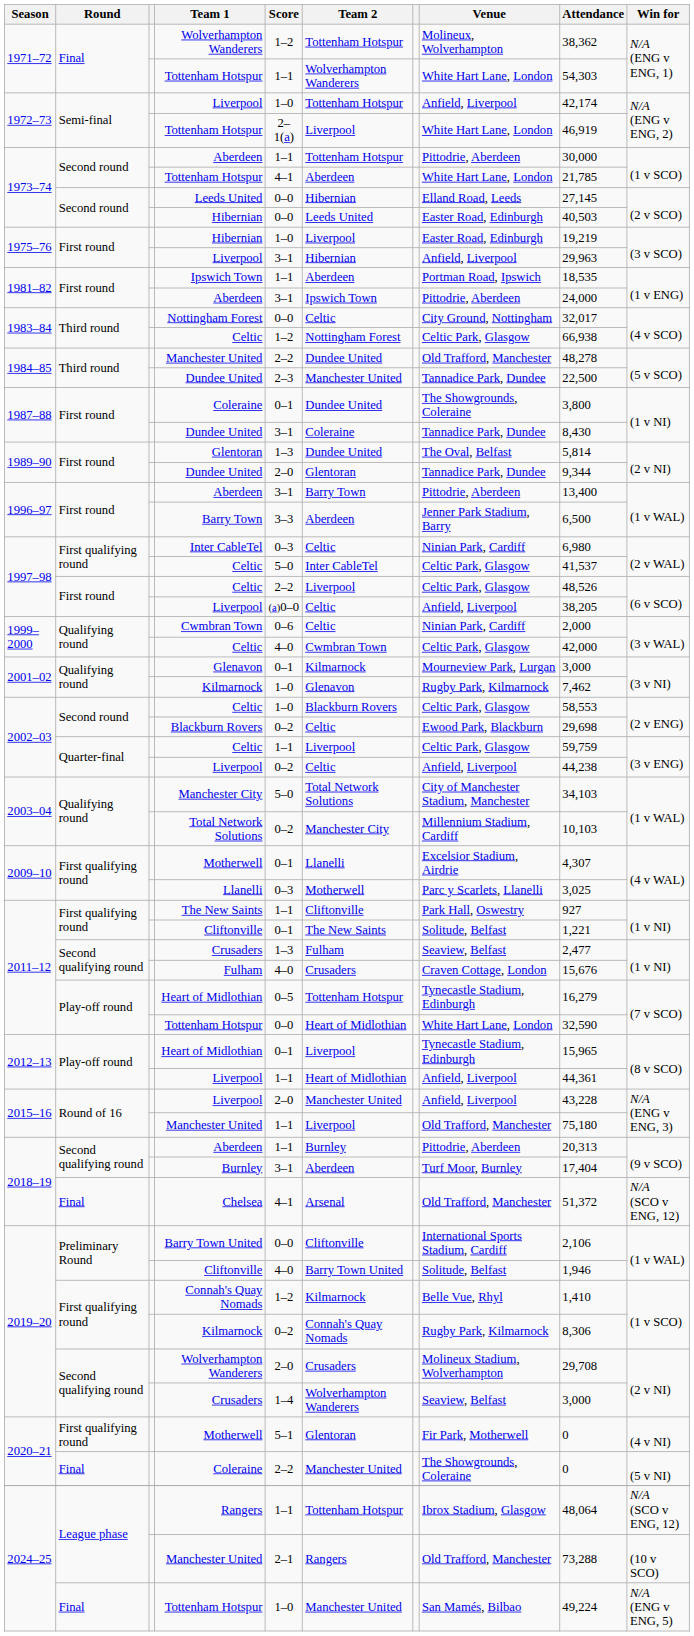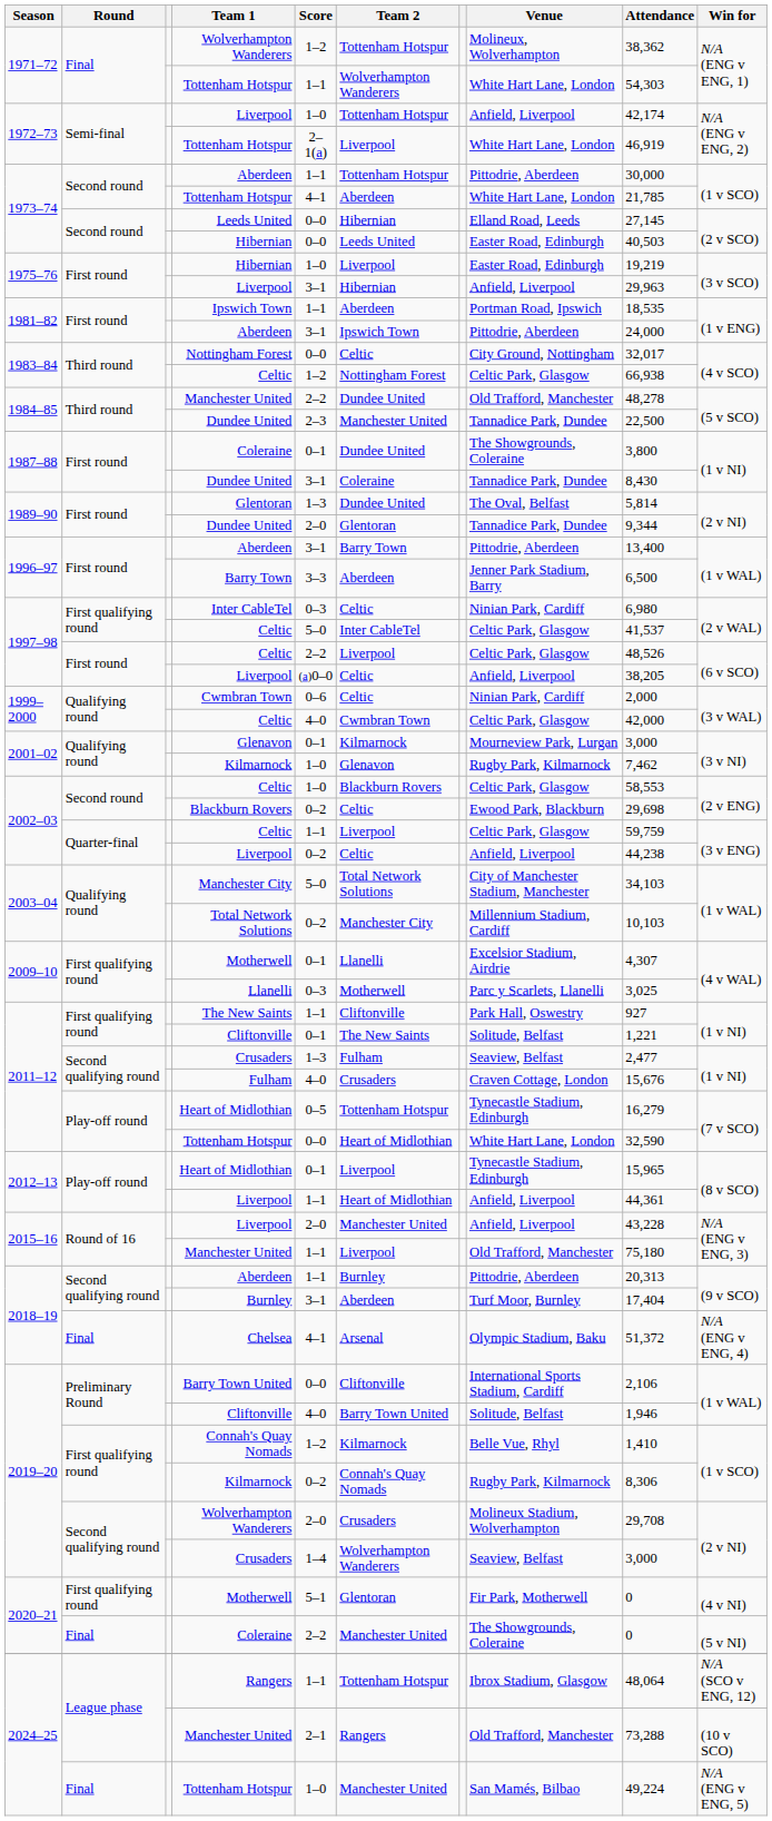 <table class="wikitable">
 <tr>
 <th>Season</th>
 <th>Round</th>
 <th></th>
 <th>Team 1</th>
 <th>Score</th>
 <th>Team 2</th>
 <th></th>
 <th>Venue</th>
 <th>Attendance</th>
 <th>Win for</th>
 </tr>
 <tr>
 <td rowspan=2><a href='#'>1971–72</a></td>
 <td rowspan=2><a href='#'>Final</a></td>
 <td align=center></td>
 <td align="right"><a href='#'>Wolverhampton Wanderers</a></td>
 <td style="text-align:center;">1–2</td>
 <td><a href='#'>Tottenham Hotspur</a></td>
 <td align=center></td>
 <td><a href='#'>Molineux</a>, <a href='#'>Wolverhampton</a></td>
 <td>38,362</td>
 <td rowspan=2><em>N/A</em><br>(ENG v ENG, 1)</td>
 </tr>
 <tr>
 <td align=center></td>
 <td align="right"><a href='#'>Tottenham Hotspur</a></td>
 <td style="text-align:center;">1–1</td>
 <td><a href='#'>Wolverhampton Wanderers</a></td>
 <td align=center></td>
 <td><a href='#'>White Hart Lane</a>, <a href='#'>London</a></td>
 <td>54,303</td>
 </tr>
 <tr>
 <td rowspan="2"><a href='#'>1972–73</a></td>
 <td rowspan="2">Semi-final</td>
 <td></td>
 <td align="right"><a href='#'>Liverpool</a></td>
 <td style="text-align:center;">1–0</td>
 <td><a href='#'>Tottenham Hotspur</a></td>
 <td></td>
 <td><a href='#'>Anfield</a>, <a href='#'>Liverpool</a></td>
 <td>42,174</td>
 <td rowspan="2"><em>N/A</em><br>(ENG v ENG, 2)</td>
 </tr>
 <tr>
 <td></td>
 <td align="right"><a href='#'>Tottenham Hotspur</a></td>
 <td style="text-align:center;">2–1(<a href='#'>a</a>)</td>
 <td><a href='#'>Liverpool</a></td>
 <td></td>
 <td><a href='#'>White Hart Lane</a>, <a href='#'>London</a></td>
 <td>46,919</td>
 </tr>
 <tr>
 <td rowspan=4><a href='#'>1973–74</a></td>
 <td rowspan=2>Second round</td>
 <td align=center></td>
 <td align="right"><a href='#'>Aberdeen</a></td>
 <td style="text-align:center;">1–1</td>
 <td><a href='#'>Tottenham Hotspur</a></td>
 <td align=center></td>
 <td><a href='#'>Pittodrie</a>, <a href='#'>Aberdeen</a></td>
 <td>30,000</td>
 <td rowspan=2> <br>(1 v SCO)</td>
 </tr>
 <tr>
 <td align=center></td>
 <td align="right"><a href='#'>Tottenham Hotspur</a></td>
 <td style="text-align:center;">4–1</td>
 <td><a href='#'>Aberdeen</a></td>
 <td align=center></td>
 <td><a href='#'>White Hart Lane</a>, <a href='#'>London</a></td>
 <td>21,785</td>
 </tr>
 <tr>
 <td rowspan=2>Second round</td>
 <td align=center></td>
 <td align="right"><a href='#'>Leeds United</a></td>
 <td style="text-align:center;">0–0</td>
 <td><a href='#'>Hibernian</a></td>
 <td align=center></td>
 <td><a href='#'>Elland Road</a>, <a href='#'>Leeds</a></td>
 <td>27,145</td>
 <td rowspan=2> <br>(2 v SCO)</td>
 </tr>
 <tr>
 <td align=center></td>
 <td align="right"><a href='#'>Hibernian</a></td>
 <td style="text-align:center;">0–0<br><small></small></td>
 <td><a href='#'>Leeds United</a></td>
 <td align=center></td>
 <td><a href='#'>Easter Road</a>, <a href='#'>Edinburgh</a></td>
 <td>40,503</td>
 </tr>
 <tr>
 <td rowspan=2><a href='#'>1975–76</a></td>
 <td rowspan=2>First round</td>
 <td align=center></td>
 <td align="right"><a href='#'>Hibernian</a></td>
 <td style="text-align:center;">1–0</td>
 <td><a href='#'>Liverpool</a></td>
 <td align=center></td>
 <td><a href='#'>Easter Road</a>, <a href='#'>Edinburgh</a></td>
 <td>19,219</td>
 <td rowspan=2> <br>(3 v SCO)</td>
 </tr>
 <tr>
 <td align=center></td>
 <td align="right"><a href='#'>Liverpool</a></td>
 <td style="text-align:center;">3–1</td>
 <td><a href='#'>Hibernian</a></td>
 <td align=center></td>
 <td><a href='#'>Anfield</a>, <a href='#'>Liverpool</a></td>
 <td>29,963</td>
 </tr>
 <tr>
 <td rowspan=2><a href='#'>1981–82</a></td>
 <td rowspan=2>First round</td>
 <td align=center></td>
 <td align="right"><a href='#'>Ipswich Town</a></td>
 <td style="text-align:center;">1–1</td>
 <td><a href='#'>Aberdeen</a></td>
 <td align=center></td>
 <td><a href='#'>Portman Road</a>, <a href='#'>Ipswich</a></td>
 <td>18,535</td>
 <td rowspan=2> <br>(1 v ENG)</td>
 </tr>
 <tr>
 <td align=center></td>
 <td align="right"><a href='#'>Aberdeen</a></td>
 <td style="text-align:center;">3–1</td>
 <td><a href='#'>Ipswich Town</a></td>
 <td align=center></td>
 <td><a href='#'>Pittodrie</a>, <a href='#'>Aberdeen</a></td>
 <td>24,000</td>
 </tr>
 <tr>
 <td rowspan=2><a href='#'>1983–84</a></td>
 <td rowspan=2>Third round</td>
 <td align=center></td>
 <td align="right"><a href='#'>Nottingham Forest</a></td>
 <td style="text-align:center;">0–0</td>
 <td><a href='#'>Celtic</a></td>
 <td align=center></td>
 <td><a href='#'>City Ground</a>, <a href='#'>Nottingham</a></td>
 <td>32,017</td>
 <td rowspan=2> <br>(4 v SCO)</td>
 </tr>
 <tr>
 <td align=center></td>
 <td align="right"><a href='#'>Celtic</a></td>
 <td style="text-align:center;">1–2</td>
 <td><a href='#'>Nottingham Forest</a></td>
 <td align=center></td>
 <td><a href='#'>Celtic Park</a>, <a href='#'>Glasgow</a></td>
 <td>66,938</td>
 </tr>
 <tr>
 <td rowspan=2><a href='#'>1984–85</a></td>
 <td rowspan=2>Third round</td>
 <td align=center></td>
 <td align="right"><a href='#'>Manchester United</a></td>
 <td style="text-align:center;">2–2</td>
 <td><a href='#'>Dundee United</a></td>
 <td align=center></td>
 <td><a href='#'>Old Trafford</a>, <a href='#'>Manchester</a></td>
 <td>48,278</td>
 <td rowspan=2> <br>(5 v SCO)</td>
 </tr>
 <tr>
 <td align=center></td>
 <td align="right"><a href='#'>Dundee United</a></td>
 <td style="text-align:center;">2–3</td>
 <td><a href='#'>Manchester United</a></td>
 <td align=center></td>
 <td><a href='#'>Tannadice Park</a>, <a href='#'>Dundee</a></td>
 <td>22,500</td>
 </tr>
 <tr>
 <td rowspan=2><a href='#'>1987–88</a></td>
 <td rowspan=2>First round</td>
 <td align=center></td>
 <td align="right"><a href='#'>Coleraine</a></td>
 <td style="text-align:center;">0–1</td>
 <td><a href='#'>Dundee United</a></td>
 <td align=center></td>
 <td><a href='#'>The Showgrounds</a>, <a href='#'>Coleraine</a></td>
 <td>3,800</td>
 <td rowspan=2> <br>(1 v NI)</td>
 </tr>
 <tr>
 <td align=center></td>
 <td align="right"><a href='#'>Dundee United</a></td>
 <td style="text-align:center;">3–1</td>
 <td><a href='#'>Coleraine</a></td>
 <td align=center></td>
 <td><a href='#'>Tannadice Park</a>, <a href='#'>Dundee</a></td>
 <td>8,430</td>
 </tr>
 <tr>
 <td rowspan=2><a href='#'>1989–90</a></td>
 <td rowspan=2>First round</td>
 <td align=center></td>
 <td align="right"><a href='#'>Glentoran</a></td>
 <td style="text-align:center;">1–3</td>
 <td><a href='#'>Dundee United</a></td>
 <td align=center></td>
 <td><a href='#'>The Oval</a>, <a href='#'>Belfast</a></td>
 <td>5,814</td>
 <td rowspan=2> <br>(2 v NI)</td>
 </tr>
 <tr>
 <td align=center></td>
 <td align="right"><a href='#'>Dundee United</a></td>
 <td style="text-align:center;">2–0</td>
 <td><a href='#'>Glentoran</a></td>
 <td align=center></td>
 <td><a href='#'>Tannadice Park</a>, <a href='#'>Dundee</a></td>
 <td>9,344</td>
 </tr>
 <tr>
 <td rowspan=2><a href='#'>1996–97</a></td>
 <td rowspan=2>First round</td>
 <td align=center></td>
 <td align="right"><a href='#'>Aberdeen</a></td>
 <td style="text-align:center;">3–1</td>
 <td><a href='#'>Barry Town</a></td>
 <td align=center></td>
 <td><a href='#'>Pittodrie</a>, <a href='#'>Aberdeen</a></td>
 <td>13,400</td>
 <td rowspan=2> <br>(1 v WAL)</td>
 </tr>
 <tr>
 <td align=center></td>
 <td align="right"><a href='#'>Barry Town</a></td>
 <td style="text-align:center;">3–3</td>
 <td><a href='#'>Aberdeen</a></td>
 <td align=center></td>
 <td><a href='#'>Jenner Park Stadium</a>, <a href='#'>Barry</a></td>
 <td>6,500</td>
 </tr>
 <tr>
 <td rowspan=4><a href='#'>1997–98</a></td>
 <td rowspan=2>First qualifying round</td>
 <td align=center></td>
 <td align="right"><a href='#'>Inter CableTel</a></td>
 <td style="text-align:center;">0–3</td>
 <td><a href='#'>Celtic</a></td>
 <td align=center></td>
 <td><a href='#'>Ninian Park</a>, <a href='#'>Cardiff</a></td>
 <td>6,980</td>
 <td rowspan=2> <br>(2 v WAL)</td>
 </tr>
 <tr>
 <td align=center></td>
 <td align="right"><a href='#'>Celtic</a></td>
 <td style="text-align:center;">5–0</td>
 <td><a href='#'>Inter CableTel</a></td>
 <td align=center></td>
 <td><a href='#'>Celtic Park</a>, <a href='#'>Glasgow</a></td>
 <td>41,537</td>
 </tr>
 <tr>
 <td rowspan=2>First round</td>
 <td align=center></td>
 <td align="right"><a href='#'>Celtic</a></td>
 <td style="text-align:center;">2–2</td>
 <td><a href='#'>Liverpool</a></td>
 <td align=center></td>
 <td><a href='#'>Celtic Park</a>, <a href='#'>Glasgow</a></td>
 <td>48,526</td>
 <td rowspan=2> <br>(6 v SCO)</td>
 </tr>
 <tr>
 <td align=center></td>
 <td align="right"><a href='#'>Liverpool</a></td>
 <td style="text-align:center;"><small>(<a href='#'>a</a>)</small>0–0</td>
 <td><a href='#'>Celtic</a></td>
 <td align=center></td>
 <td><a href='#'>Anfield</a>, <a href='#'>Liverpool</a></td>
 <td>38,205</td>
 </tr>
 <tr>
 <td rowspan=2><a href='#'>1999–2000</a></td>
 <td rowspan=2>Qualifying round</td>
 <td align=center></td>
 <td align="right"><a href='#'>Cwmbran Town</a></td>
 <td style="text-align:center;">0–6</td>
 <td><a href='#'>Celtic</a></td>
 <td align=center></td>
 <td><a href='#'>Ninian Park</a>, <a href='#'>Cardiff</a></td>
 <td>2,000</td>
 <td rowspan=2> <br>(3 v WAL)</td>
 </tr>
 <tr>
 <td align=center></td>
 <td align="right"><a href='#'>Celtic</a></td>
 <td style="text-align:center;">4–0</td>
 <td><a href='#'>Cwmbran Town</a></td>
 <td align=center></td>
 <td><a href='#'>Celtic Park</a>, <a href='#'>Glasgow</a></td>
 <td>42,000</td>
 </tr>
 <tr>
 <td rowspan=2><a href='#'>2001–02</a></td>
 <td rowspan=2>Qualifying round</td>
 <td align=center></td>
 <td align="right"><a href='#'>Glenavon</a></td>
 <td style="text-align:center;">0–1</td>
 <td><a href='#'>Kilmarnock</a></td>
 <td align=center></td>
 <td><a href='#'>Mourneview Park</a>, <a href='#'>Lurgan</a></td>
 <td>3,000</td>
 <td rowspan=2> <br>(3 v NI)</td>
 </tr>
 <tr>
 <td align=center></td>
 <td align="right"><a href='#'>Kilmarnock</a></td>
 <td style="text-align:center;">1–0</td>
 <td><a href='#'>Glenavon</a></td>
 <td align=center></td>
 <td><a href='#'>Rugby Park</a>, <a href='#'>Kilmarnock</a></td>
 <td>7,462</td>
 </tr>
 <tr>
 <td rowspan=4><a href='#'>2002–03</a></td>
 <td rowspan=2>Second round</td>
 <td align=center></td>
 <td align="right"><a href='#'>Celtic</a></td>
 <td style="text-align:center;">1–0</td>
 <td><a href='#'>Blackburn Rovers</a></td>
 <td align=center></td>
 <td><a href='#'>Celtic Park</a>, <a href='#'>Glasgow</a></td>
 <td>58,553</td>
 <td rowspan=2> <br>(2 v ENG)</td>
 </tr>
 <tr>
 <td align=center></td>
 <td align="right"><a href='#'>Blackburn Rovers</a></td>
 <td style="text-align:center;">0–2</td>
 <td><a href='#'>Celtic</a></td>
 <td align=center></td>
 <td><a href='#'>Ewood Park</a>, <a href='#'>Blackburn</a></td>
 <td>29,698</td>
 </tr>
 <tr>
 <td rowspan=2>Quarter-final</td>
 <td align=center></td>
 <td align="right"><a href='#'>Celtic</a></td>
 <td style="text-align:center;">1–1</td>
 <td><a href='#'>Liverpool</a></td>
 <td align=center></td>
 <td><a href='#'>Celtic Park</a>, <a href='#'>Glasgow</a></td>
 <td>59,759</td>
 <td rowspan=2> <br>(3 v ENG)</td>
 </tr>
 <tr>
 <td align=center></td>
 <td align="right"><a href='#'>Liverpool</a></td>
 <td style="text-align:center;">0–2</td>
 <td><a href='#'>Celtic</a></td>
 <td align=center></td>
 <td><a href='#'>Anfield</a>, <a href='#'>Liverpool</a></td>
 <td>44,238</td>
 </tr>
 <tr>
 <td rowspan=2><a href='#'>2003–04</a></td>
 <td rowspan=2>Qualifying round</td>
 <td align=center></td>
 <td align="right"><a href='#'>Manchester City</a></td>
 <td style="text-align:center;">5–0</td>
 <td><a href='#'>Total Network Solutions</a></td>
 <td align=center></td>
 <td><a href='#'>City of Manchester Stadium</a>, <a href='#'>Manchester</a></td>
 <td>34,103</td>
 <td rowspan=2> <br>(1 v WAL)</td>
 </tr>
 <tr>
 <td align=center></td>
 <td align="right"><a href='#'>Total Network Solutions</a></td>
 <td style="text-align:center;">0–2</td>
 <td><a href='#'>Manchester City</a></td>
 <td align=center></td>
 <td><a href='#'>Millennium Stadium</a>, <a href='#'>Cardiff</a></td>
 <td>10,103</td>
 </tr>
 <tr>
 <td rowspan=2><a href='#'>2009–10</a></td>
 <td rowspan=2>First qualifying round</td>
 <td align=center></td>
 <td align="right"><a href='#'>Motherwell</a></td>
 <td style="text-align:center;">0–1</td>
 <td><a href='#'>Llanelli</a></td>
 <td align=center></td>
 <td><a href='#'>Excelsior Stadium</a>, <a href='#'>Airdrie</a></td>
 <td>4,307</td>
 <td rowspan=2> <br>(4 v WAL)</td>
 </tr>
 <tr>
 <td align=center></td>
 <td align="right"><a href='#'>Llanelli</a></td>
 <td style="text-align:center;">0–3</td>
 <td><a href='#'>Motherwell</a></td>
 <td align=center></td>
 <td><a href='#'>Parc y Scarlets</a>, <a href='#'>Llanelli</a></td>
 <td>3,025</td>
 </tr>
 <tr>
 <td rowspan=6><a href='#'>2011–12</a></td>
 <td rowspan=2>First qualifying round</td>
 <td align=center></td>
 <td align="right"><a href='#'>The New Saints</a></td>
 <td style="text-align:center;">1–1</td>
 <td><a href='#'>Cliftonville</a></td>
 <td align=center></td>
 <td><a href='#'>Park Hall</a>, <a href='#'>Oswestry</a></td>
 <td>927</td>
 <td rowspan=2> <br>(1 v NI)</td>
 </tr>
 <tr>
 <td align=center></td>
 <td align="right"><a href='#'>Cliftonville</a></td>
 <td style="text-align:center;">0–1</td>
 <td><a href='#'>The New Saints</a></td>
 <td align=center></td>
 <td><a href='#'>Solitude</a>, <a href='#'>Belfast</a></td>
 <td>1,221</td>
 </tr>
 <tr>
 <td rowspan=2>Second qualifying round</td>
 <td align=center></td>
 <td align="right"><a href='#'>Crusaders</a></td>
 <td style="text-align:center;">1–3</td>
 <td><a href='#'>Fulham</a></td>
 <td align=center></td>
 <td><a href='#'>Seaview</a>, <a href='#'>Belfast</a></td>
 <td>2,477</td>
 <td rowspan=2> <br>(1 v NI)</td>
 </tr>
 <tr>
 <td align=center></td>
 <td align="right"><a href='#'>Fulham</a></td>
 <td style="text-align:center;">4–0</td>
 <td><a href='#'>Crusaders</a></td>
 <td align=center></td>
 <td><a href='#'>Craven Cottage</a>, <a href='#'>London</a></td>
 <td>15,676</td>
 </tr>
 <tr>
 <td rowspan=2>Play-off round</td>
 <td align=center></td>
 <td align="right"><a href='#'>Heart of Midlothian</a></td>
 <td style="text-align:center;">0–5</td>
 <td><a href='#'>Tottenham Hotspur</a></td>
 <td align=center></td>
 <td><a href='#'>Tynecastle Stadium</a>, <a href='#'>Edinburgh</a></td>
 <td>16,279</td>
 <td rowspan=2> <br>(7 v SCO)</td>
 </tr>
 <tr>
 <td align=center></td>
 <td align="right"><a href='#'>Tottenham Hotspur</a></td>
 <td style="text-align:center;">0–0</td>
 <td><a href='#'>Heart of Midlothian</a></td>
 <td align=center></td>
 <td><a href='#'>White Hart Lane</a>, <a href='#'>London</a></td>
 <td>32,590</td>
 </tr>
 <tr>
 <td rowspan=2><a href='#'>2012–13</a></td>
 <td rowspan=2>Play-off round</td>
 <td align=center></td>
 <td align="right"><a href='#'>Heart of Midlothian</a></td>
 <td style="text-align:center;">0–1</td>
 <td><a href='#'>Liverpool</a></td>
 <td align=center></td>
 <td><a href='#'>Tynecastle Stadium</a>, <a href='#'>Edinburgh</a></td>
 <td>15,965</td>
 <td rowspan=2> <br>(8 v SCO)</td>
 </tr>
 <tr>
 <td align=center></td>
 <td align="right"><a href='#'>Liverpool</a></td>
 <td style="text-align:center;">1–1</td>
 <td><a href='#'>Heart of Midlothian</a></td>
 <td align=center></td>
 <td><a href='#'>Anfield</a>, <a href='#'>Liverpool</a></td>
 <td>44,361</td>
 </tr>
 <tr>
 <td rowspan=2><a href='#'>2015–16</a></td>
 <td rowspan=2>Round of 16</td>
 <td align=center></td>
 <td align="right"><a href='#'>Liverpool</a></td>
 <td style="text-align:center;">2–0</td>
 <td><a href='#'>Manchester United</a></td>
 <td align=center></td>
 <td><a href='#'>Anfield</a>, <a href='#'>Liverpool</a></td>
 <td>43,228</td>
 <td rowspan=2><em>N/A</em><br>(ENG v ENG, 3)</td>
 </tr>
 <tr>
 <td align=center></td>
 <td align="right"><a href='#'>Manchester United</a></td>
 <td style="text-align:center;">1–1</td>
 <td><a href='#'>Liverpool</a></td>
 <td align=center></td>
 <td><a href='#'>Old Trafford</a>, <a href='#'>Manchester</a></td>
 <td>75,180</td>
 </tr>
 <tr>
 <td rowspan=3><a href='#'>2018–19</a></td>
 <td rowspan=2>Second qualifying round</td>
 <td align=center></td>
 <td align="right"><a href='#'>Aberdeen</a></td>
 <td style="text-align:center;">1–1</td>
 <td><a href='#'>Burnley</a></td>
 <td align=center></td>
 <td><a href='#'>Pittodrie</a>, <a href='#'>Aberdeen</a></td>
 <td>20,313</td>
 <td rowspan=2> <br>(9 v SCO)</td>
 </tr>
 <tr>
 <td align=center></td>
 <td align="right"><a href='#'>Burnley</a></td>
 <td style="text-align:center;">3–1 </td>
 <td><a href='#'>Aberdeen</a></td>
 <td align=center></td>
 <td><a href='#'>Turf Moor</a>, <a href='#'>Burnley</a></td>
 <td>17,404</td>
 </tr>
 <tr>
 <td><a href='#'>Final</a></td>
 <td align=center></td>
 <td align="right"><a href='#'>Chelsea</a></td>
 <td style="text-align:center;">4–1</td>
 <td><a href='#'>Arsenal</a></td>
 <td align=center></td>
-<td><a href='#'>Old Trafford</a>, <a href='#'>Manchester</a></td>
+<td><a href='#'>Olympic Stadium</a>, <a href='#'>Baku</a></td>
 <td>51,372</td>
-<td><em>N/A</em><br>(SCO v ENG, 12)</td>
+<td><em>N/A</em><br>(ENG v ENG, 4)</td>
 </tr>
 <tr>
 <td rowspan="6"><a href='#'>2019–20</a></td>
 <td rowspan="2">Preliminary Round</td>
 <td align=center></td>
 <td align="right"><a href='#'>Barry Town United</a></td>
 <td style="text-align:center;">0–0</td>
 <td><a href='#'>Cliftonville</a></td>
 <td align=center></td>
 <td><a href='#'>International Sports Stadium</a>, <a href='#'>Cardiff</a></td>
 <td>2,106</td>
 <td rowspan="2"><br>(1 v WAL)</td>
 </tr>
 <tr>
 <td align=center></td>
 <td align="right"><a href='#'>Cliftonville</a></td>
 <td style="text-align:center;">4–0</td>
 <td><a href='#'>Barry Town United</a></td>
 <td align=center></td>
 <td><a href='#'>Solitude</a>, <a href='#'>Belfast</a></td>
 <td>1,946</td>
 </tr>
 <tr>
 <td rowspan="2">First qualifying round</td>
 <td align=center></td>
 <td align="right"><a href='#'>Connah's Quay Nomads</a></td>
 <td style="text-align:center;">1–2</td>
 <td><a href='#'>Kilmarnock</a></td>
 <td align=center></td>
 <td><a href='#'>Belle Vue</a>, <a href='#'>Rhyl</a></td>
 <td>1,410</td>
 <td rowspan="2"><br>(1 v SCO)</td>
 </tr>
 <tr>
 <td {align=center></td>
 <td align="right"><a href='#'>Kilmarnock</a></td>
 <td style="text-align:center;">0–2</td>
 <td><a href='#'>Connah's Quay Nomads</a></td>
 <td align=center></td>
 <td><a href='#'>Rugby Park</a>, <a href='#'>Kilmarnock</a></td>
 <td>8,306</td>
 </tr>
 <tr>
 <td rowspan="2">Second qualifying round</td>
 <td></td>
 <td align="right"><a href='#'>Wolverhampton Wanderers</a></td>
 <td style="text-align:center;">2–0</td>
 <td><a href='#'>Crusaders</a></td>
 <td></td>
 <td><a href='#'>Molineux Stadium</a>, <a href='#'>Wolverhampton</a></td>
 <td>29,708</td>
 <td rowspan="2"><br>(2 v NI)</td>
 </tr>
 <tr>
 <td></td>
 <td align="right"><a href='#'>Crusaders</a></td>
 <td style="text-align:center;">1–4</td>
 <td><a href='#'>Wolverhampton Wanderers</a></td>
 <td></td>
 <td><a href='#'>Seaview</a>, <a href='#'>Belfast</a></td>
 <td>3,000</td>
 </tr>
 <tr>
 <td rowspan="2"><a href='#'>2020–21</a></td>
 <td>First qualifying round</td>
 <td></td>
 <td align="right"><a href='#'>Motherwell</a></td>
 <td style="text-align:center;">5–1</td>
 <td><a href='#'>Glentoran</a></td>
 <td></td>
 <td><a href='#'>Fir Park</a>, <a href='#'>Motherwell</a></td>
 <td>0</td>
 <td><br>(4 v NI)</td>
 </tr>
 <tr>
 <td><a href='#'>Final</a></td>
 <td></td>
 <td align="right"><a href='#'>Coleraine</a></td>
 <td style="text-align:center;">2–2<br><small></small></td>
 <td><a href='#'>Manchester United</a></td>
 <td></td>
 <td><a href='#'>The Showgrounds</a>, <a href='#'>Coleraine</a></td>
 <td>0</td>
 <td><br>(5 v NI)</td>
 </tr>
 <tr>
 </tr>
 <tr>
 <td rowspan="3"><a href='#'>2024–25</a></td>
 <td rowspan="2"><a href='#'>League phase</a></td>
 <td align=center></td>
 <td align="right"><a href='#'>Rangers</a></td>
 <td style="text-align:center;">1–1</td>
 <td><a href='#'>Tottenham Hotspur</a></td>
 <td align=center></td>
 <td><a href='#'>Ibrox Stadium</a>, <a href='#'>Glasgow</a></td>
 <td>48,064</td>
 <td><em>N/A</em><br>(SCO v ENG, 12)</td>
 </tr>
 <tr>
 <td align=center></td>
 <td align="right"><a href='#'>Manchester United</a></td>
 <td style="text-align:center;">2–1</td>
 <td><a href='#'>Rangers</a></td>
 <td align=center></td>
 <td><a href='#'>Old Trafford</a>, <a href='#'>Manchester</a></td>
 <td>73,288</td>
 <td> <br>(10 v SCO)</td>
 </tr>
 <tr>
 <td><a href='#'>Final</a></td>
 <td align=center></td>
 <td align="right"><a href='#'>Tottenham Hotspur</a></td>
 <td style="text-align:center;">1–0</td>
 <td><a href='#'>Manchester United</a></td>
 <td align=center></td>
 <td><a href='#'>San Mamés</a>, <a href='#'>Bilbao</a></td>
 <td>49,224</td>
 <td><em>N/A</em><br>(ENG v ENG, 5)</td>
 </tr>
 </table>
